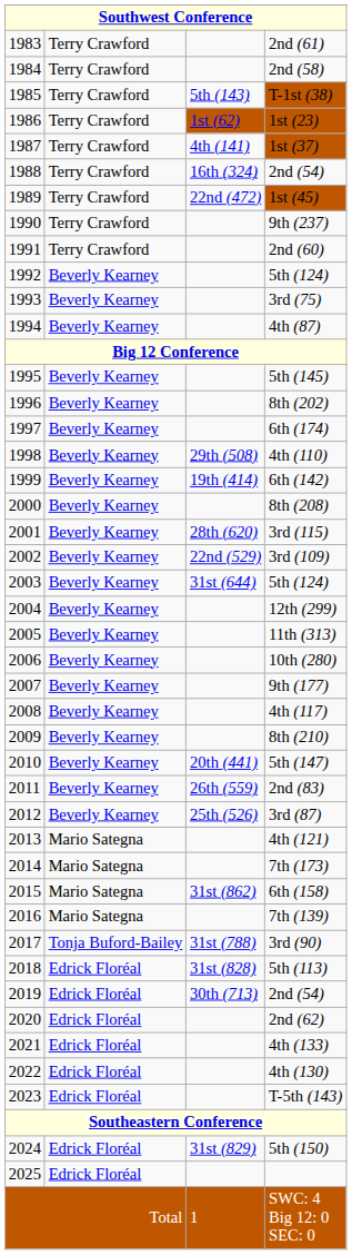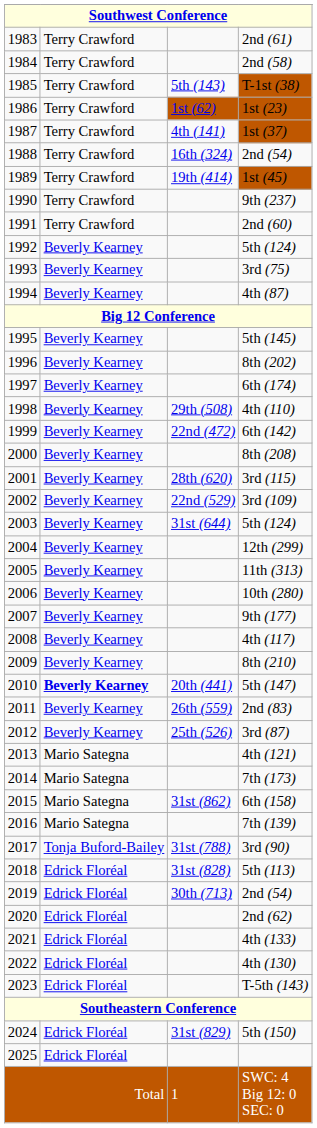 <table class="wikitable">
 <tr>
 </tr>
 <tr>
 </tr>
 <tr style="background: #ffffdd;">
 <td colspan="4" style="text-align:center;"><strong><a href='#'>Southwest Conference</a></strong></td>
 </tr>
 <tr>
 <td>1983</td>
 <td>Terry Crawford</td>
 <td></td>
 <td>2nd <em>(61)</em></td>
 </tr>
 <tr>
 <td>1984</td>
 <td>Terry Crawford</td>
 <td></td>
 <td>2nd <em>(58)</em></td>
 </tr>
 <tr>
 <td>1985</td>
 <td>Terry Crawford</td>
 <td><a href='#'>5th <em>(143)</em></a></td>
 <td bgcolor="#BF5700">T-1st <em>(38)</em></td>
 </tr>
 <tr>
 <td>1986</td>
 <td>Terry Crawford</td>
 <td bgcolor="#BF5700"><a href='#'>1st <em>(62)</em></a></td>
 <td bgcolor="#BF5700">1st <em>(23)</em></td>
 </tr>
 <tr>
 <td>1987</td>
 <td>Terry Crawford</td>
 <td><a href='#'>4th <em>(141)</em></a></td>
 <td bgcolor="#BF5700">1st <em>(37)</em></td>
 </tr>
 <tr>
 <td>1988</td>
 <td>Terry Crawford</td>
 <td><a href='#'>16th <em>(324)</em></a></td>
 <td>2nd <em>(54)</em></td>
 </tr>
 <tr>
 <td>1989</td>
 <td>Terry Crawford</td>
-<td><a href='#'>22nd <em>(472)</em></a></td>
+<td><a href='#'>19th <em>(414)</em></a></td>
 <td bgcolor="#BF5700">1st <em>(45)</em></td>
 </tr>
 <tr>
 <td>1990</td>
 <td>Terry Crawford</td>
 <td></td>
 <td>9th <em>(237)</em></td>
 </tr>
 <tr>
 <td>1991</td>
 <td>Terry Crawford</td>
 <td></td>
 <td>2nd <em>(60)</em></td>
 </tr>
 <tr>
 <td>1992</td>
 <td><a href='#'>Beverly Kearney</a></td>
 <td></td>
 <td>5th <em>(124)</em></td>
 </tr>
 <tr>
 <td>1993</td>
 <td><a href='#'>Beverly Kearney</a></td>
 <td></td>
 <td>3rd <em>(75)</em></td>
 </tr>
 <tr>
 <td>1994</td>
 <td><a href='#'>Beverly Kearney</a></td>
 <td></td>
 <td>4th <em>(87)</em></td>
 </tr>
 <tr style="background: #ffffdd;">
 <td colspan="4" style="text-align:center;"><strong><a href='#'>Big 12 Conference</a></strong></td>
 </tr>
 <tr>
 <td>1995</td>
 <td><a href='#'>Beverly Kearney</a></td>
 <td></td>
 <td>5th <em>(145)</em></td>
 </tr>
 <tr>
 <td>1996</td>
 <td><a href='#'>Beverly Kearney</a></td>
 <td></td>
 <td>8th <em>(202)</em></td>
 </tr>
 <tr>
 <td>1997</td>
 <td><a href='#'>Beverly Kearney</a></td>
 <td></td>
 <td>6th <em>(174)</em></td>
 </tr>
 <tr>
 <td>1998</td>
 <td><a href='#'>Beverly Kearney</a></td>
 <td><a href='#'>29th <em>(508)</em></a></td>
 <td>4th <em>(110)</em></td>
 </tr>
 <tr>
 <td>1999</td>
 <td><a href='#'>Beverly Kearney</a></td>
-<td><a href='#'>19th <em>(414)</em></a></td>
+<td><a href='#'>22nd <em>(472)</em></a></td>
 <td>6th <em>(142)</em></td>
 </tr>
 <tr>
 <td>2000</td>
 <td><a href='#'>Beverly Kearney</a></td>
 <td></td>
 <td>8th <em>(208)</em></td>
 </tr>
 <tr>
 <td>2001</td>
 <td><a href='#'>Beverly Kearney</a></td>
 <td><a href='#'>28th <em>(620)</em></a></td>
 <td>3rd <em>(115)</em></td>
 </tr>
 <tr>
 <td>2002</td>
 <td><a href='#'>Beverly Kearney</a></td>
 <td><a href='#'>22nd <em>(529)</em></a></td>
 <td>3rd <em>(109)</em></td>
 </tr>
 <tr>
 <td>2003</td>
 <td><a href='#'>Beverly Kearney</a></td>
 <td><a href='#'>31st <em>(644)</em></a></td>
 <td>5th <em>(124)</em></td>
 </tr>
 <tr>
 <td>2004</td>
 <td><a href='#'>Beverly Kearney</a></td>
 <td></td>
 <td>12th <em>(299)</em></td>
 </tr>
 <tr>
 <td>2005</td>
 <td><a href='#'>Beverly Kearney</a></td>
 <td></td>
 <td>11th <em>(313)</em></td>
 </tr>
 <tr>
 <td>2006</td>
 <td><a href='#'>Beverly Kearney</a></td>
 <td></td>
 <td>10th <em>(280)</em></td>
 </tr>
 <tr>
 <td>2007</td>
 <td><a href='#'>Beverly Kearney</a></td>
 <td></td>
 <td>9th <em>(177)</em></td>
 </tr>
 <tr>
 <td>2008</td>
 <td><a href='#'>Beverly Kearney</a></td>
 <td></td>
 <td>4th <em>(117)</em></td>
 </tr>
 <tr>
 <td>2009</td>
 <td><a href='#'>Beverly Kearney</a></td>
 <td></td>
 <td>8th <em>(210)</em></td>
 </tr>
 <tr>
 <td>2010</td>
-<td><a href='#'>Beverly Kearney</a></td>
+<td><strong><a href='#'>Beverly Kearney</a></strong></td>
 <td><a href='#'>20th <em>(441)</em></a></td>
 <td>5th <em>(147)</em></td>
 </tr>
 <tr>
 <td>2011</td>
 <td><a href='#'>Beverly Kearney</a></td>
 <td><a href='#'>26th <em>(559)</em></a></td>
 <td>2nd <em>(83)</em></td>
 </tr>
 <tr>
 <td>2012</td>
 <td><a href='#'>Beverly Kearney</a></td>
 <td><a href='#'>25th <em>(526)</em></a></td>
 <td>3rd <em>(87)</em></td>
 </tr>
 <tr>
 <td>2013</td>
 <td>Mario Sategna</td>
 <td></td>
 <td>4th <em>(121)</em></td>
 </tr>
 <tr>
 <td>2014</td>
 <td>Mario Sategna</td>
 <td></td>
 <td>7th <em>(173)</em></td>
 </tr>
 <tr>
 <td>2015</td>
 <td>Mario Sategna</td>
 <td><a href='#'>31st <em>(862)</em></a></td>
 <td>6th <em>(158)</em></td>
 </tr>
 <tr>
 <td>2016</td>
 <td>Mario Sategna</td>
 <td></td>
 <td>7th <em>(139)</em></td>
 </tr>
 <tr>
 <td>2017</td>
 <td><a href='#'>Tonja Buford-Bailey</a></td>
 <td><a href='#'>31st <em>(788)</em></a></td>
 <td>3rd <em>(90)</em></td>
 </tr>
 <tr>
 <td>2018</td>
 <td><a href='#'>Edrick Floréal</a></td>
 <td><a href='#'>31st <em>(828)</em></a></td>
 <td>5th <em>(113)</em></td>
 </tr>
 <tr>
 <td>2019</td>
 <td><a href='#'>Edrick Floréal</a></td>
 <td><a href='#'>30th <em>(713)</em></a></td>
 <td>2nd <em>(54)</em></td>
 </tr>
 <tr>
 <td>2020</td>
 <td><a href='#'>Edrick Floréal</a></td>
 <td></td>
 <td>2nd <em>(62)</em></td>
 </tr>
 <tr>
 <td>2021</td>
 <td><a href='#'>Edrick Floréal</a></td>
 <td></td>
 <td>4th <em>(133)</em></td>
 </tr>
 <tr>
 <td>2022</td>
 <td><a href='#'>Edrick Floréal</a></td>
 <td></td>
 <td>4th <em>(130)</em></td>
 </tr>
 <tr>
 <td>2023</td>
 <td><a href='#'>Edrick Floréal</a></td>
 <td></td>
 <td>T-5th <em>(143)</em></td>
 </tr>
 <tr style="background: #ffffdd;">
 <td colspan="4" style="text-align:center;"><strong><a href='#'>Southeastern Conference</a></strong></td>
 </tr>
 <tr>
 <td>2024</td>
 <td><a href='#'>Edrick Floréal</a></td>
 <td><a href='#'>31st <em>(829)</em></a></td>
 <td>5th <em>(150)</em></td>
 </tr>
 <tr>
 <td>2025</td>
 <td><a href='#'>Edrick Floréal</a></td>
 <td></td>
 <td></td>
 </tr>
 <tr style= "background: #BF5700; color:white">
 <td colspan="2" align="right">Total</td>
 <td>1</td>
 <td>SWC: 4<br>Big 12: 0<br>SEC: 0</td>
 </tr>
 </table>
